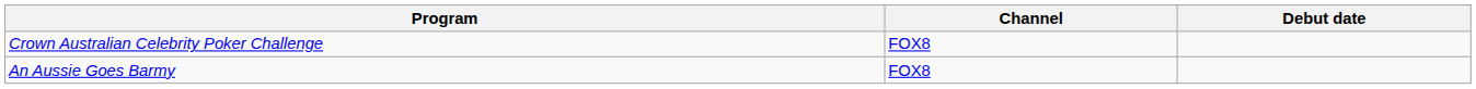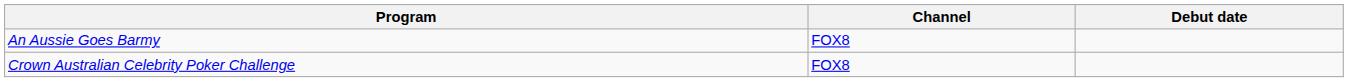 <table class="wikitable sortable" width="100%" style="font-size:87%;">
 <tr bgcolor="#efefef">
 <th width=60%>Program</th>
 <th width=20%>Channel</th>
 <th width=20%>Debut date</th>
 </tr>
 <tr>
+<td><em><a href='#'>An Aussie Goes Barmy</a></em></td>
+<td><a href='#'>FOX8</a></td>
+<td></td>
+</tr>
+<tr>
 <td><em><a href='#'>Crown Australian Celebrity Poker Challenge</a></em></td>
 <td><a href='#'>FOX8</a></td>
 <td></td>
 </tr>
-<tr>
-<td><em><a href='#'>An Aussie Goes Barmy</a></em></td>
-<td><a href='#'>FOX8</a></td>
-<td></td>
-</tr>
 </table>
